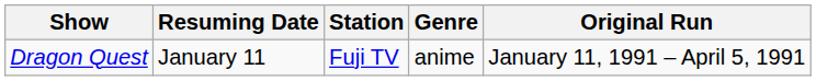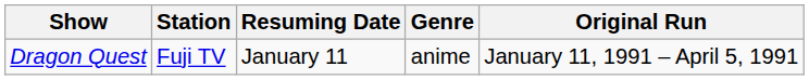 <table class="wikitable sortable">
 <tr>
 <th>Show</th>
+<th>Station</th>
 <th>Resuming Date</th>
-<th>Station</th>
 <th>Genre</th>
 <th>Original Run</th>
 </tr>
 <tr>
 <td><em><a href='#'>Dragon Quest</a></em></td>
+<td><a href='#'>Fuji TV</a></td>
 <td>January 11</td>
-<td><a href='#'>Fuji TV</a></td>
 <td>anime</td>
 <td>January 11, 1991 – April 5, 1991</td>
 </tr>
 </table>
